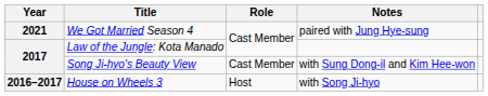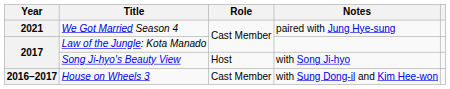 <table class="wikitable plainrowheaders sortable">
 <tr>
 <th scope="col">Year</th>
 <th scope="col">Title</th>
 <th scope="col">Role</th>
 <th scope="col">Notes</th>
 <th scope="col" class="unsortable"></th>
 </tr>
 <tr>
 <th scope="row">2021</th>
 <td><em><a href='#'>We Got Married</a> Season 4</em></td>
 <td rowspan="2">Cast Member</td>
 <td>paired with <a href='#'>Jung Hye-sung</a></td>
 <td style="text-align:center"></td>
 </tr>
 <tr>
 <th scope="row" rowspan ="2">2017</th>
 <td><em><a href='#'>Law of the Jungle</a>: Kota Manado</em></td>
 <td></td>
 <td style="text-align:center"></td>
 </tr>
 <tr>
 <td><em><a href='#'>Song Ji-hyo's Beauty View</a></em></td>
-<td>Cast Member</td>
-<td>with <a href='#'>Sung Dong-il</a> and <a href='#'>Kim Hee-won</a></td>
+<td>Host</td>
+<td>with <a href='#'>Song Ji-hyo</a></td>
 <td style="text-align:center"></td>
 </tr>
 <tr>
 <th scope="row">2016–2017</th>
 <td><em><a href='#'>House on Wheels 3</a></em></td>
-<td>Host</td>
-<td>with <a href='#'>Song Ji-hyo</a></td>
+<td>Cast Member</td>
+<td>with <a href='#'>Sung Dong-il</a> and <a href='#'>Kim Hee-won</a></td>
 <td style="text-align:center"></td>
 </tr>
 </table>
